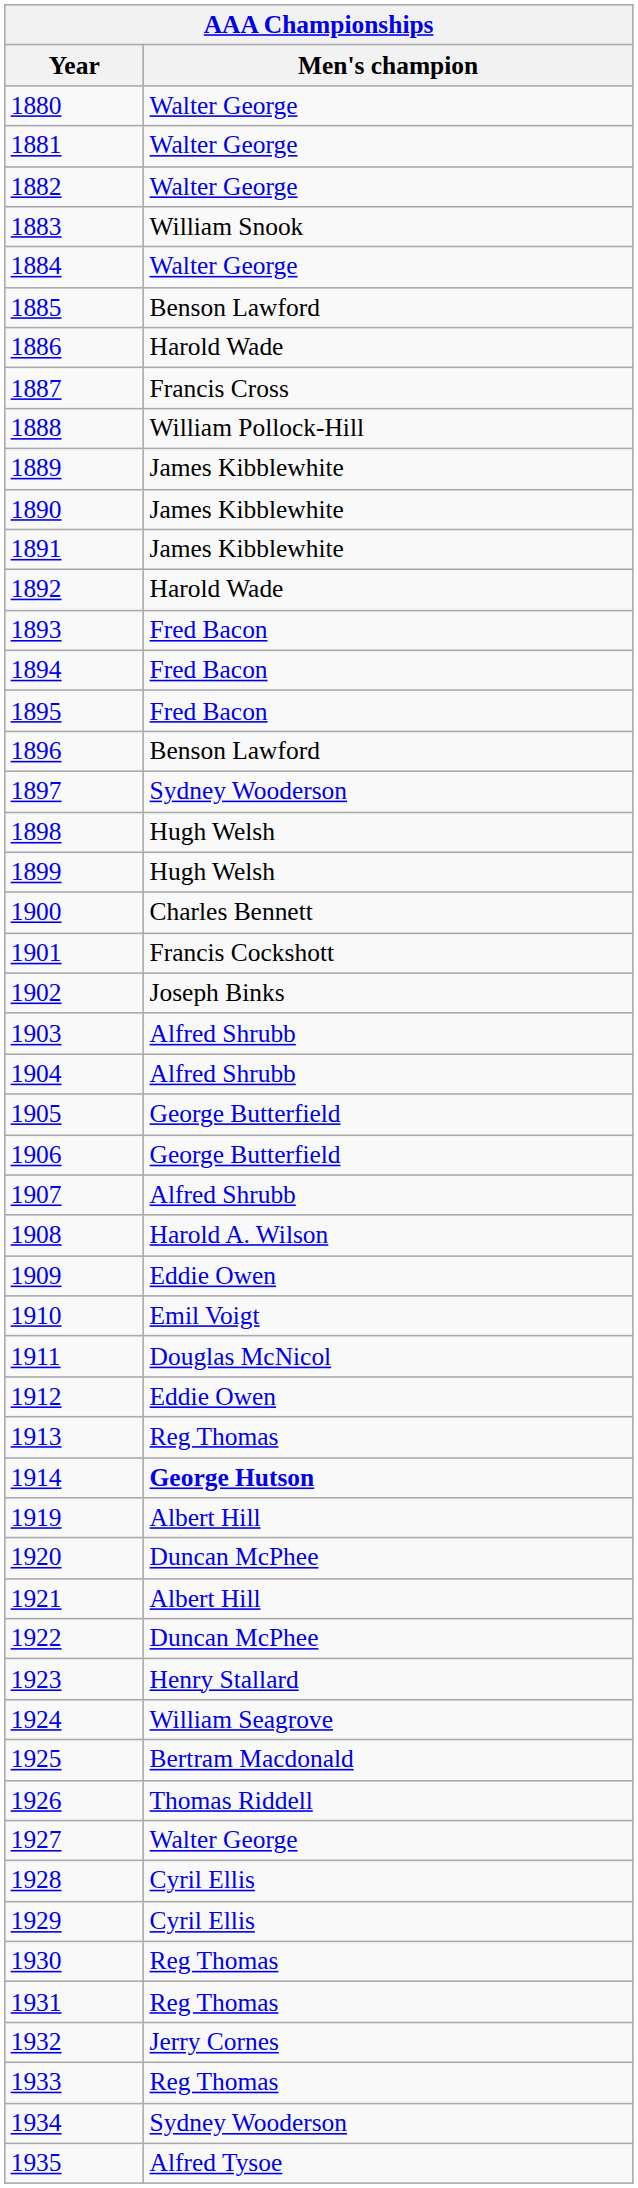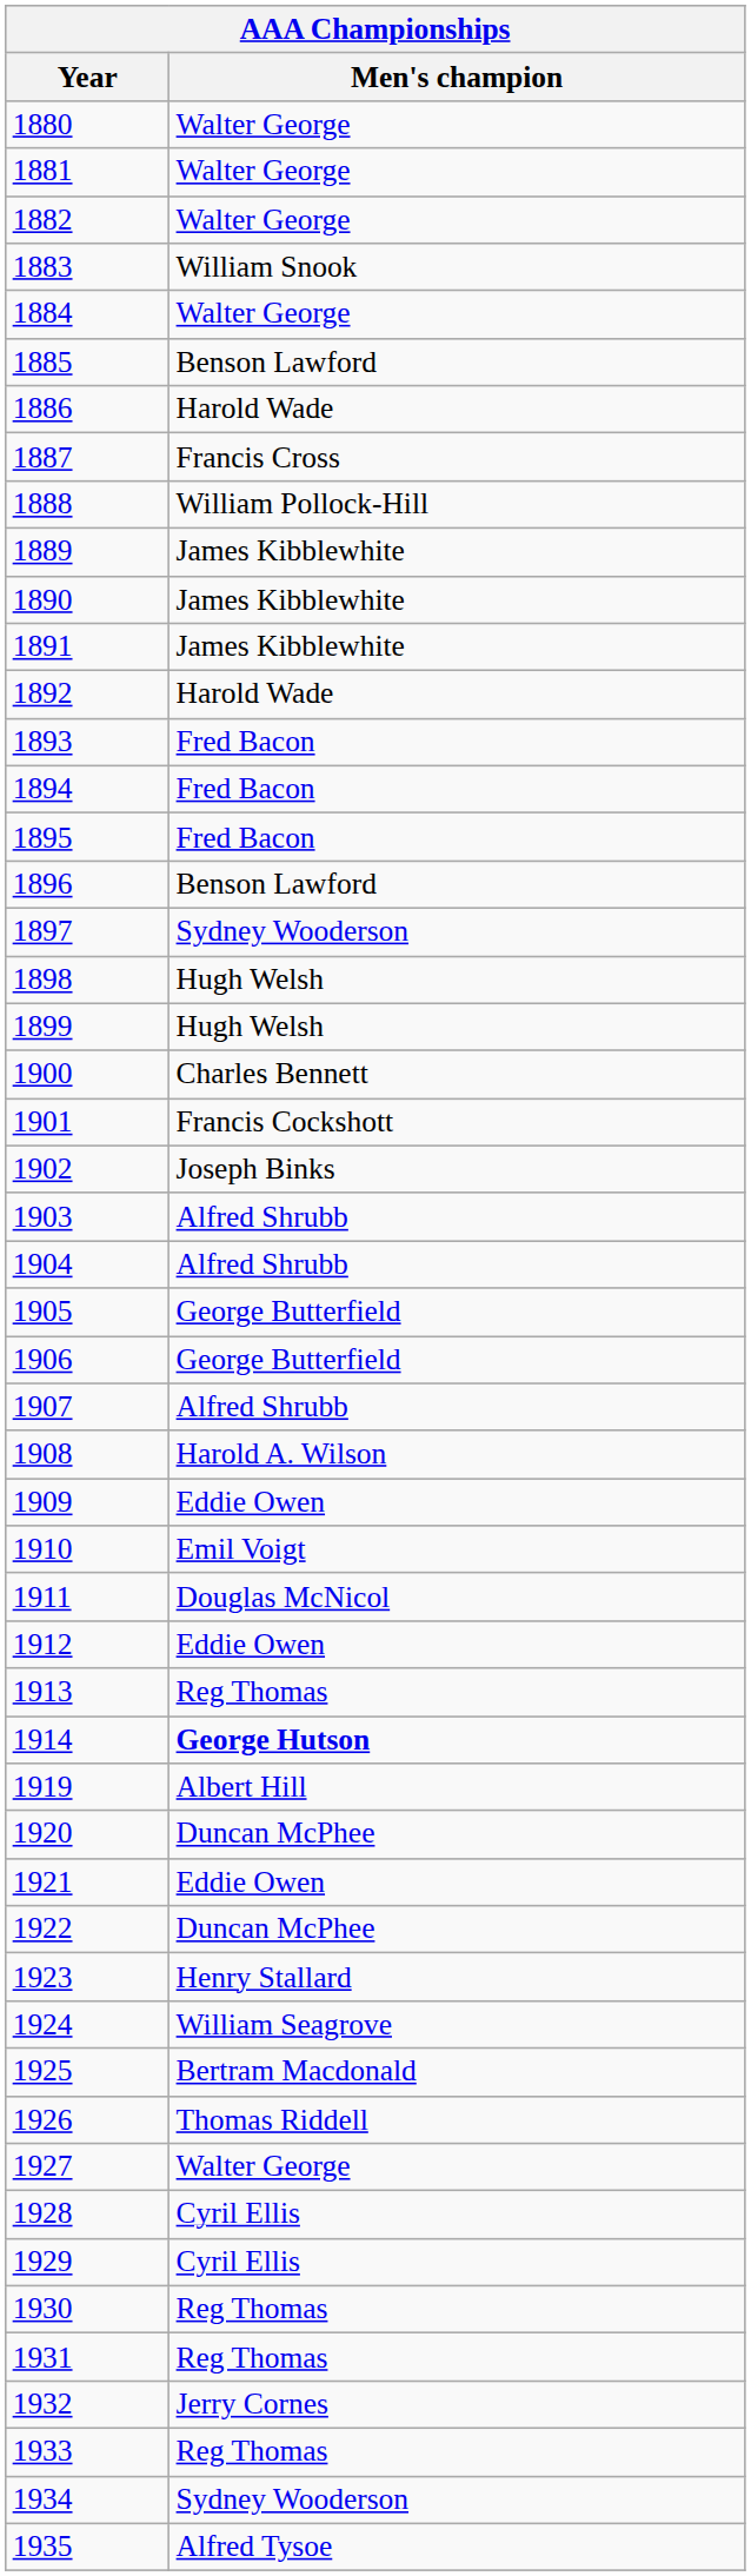 <table class="wikitable">
 <tr>
 <th colspan="2"><a href='#'>AAA Championships</a><br></th>
 </tr>
 <tr>
 <th width=80>Year</th>
 <th width=300>Men's champion</th>
 </tr>
 <tr>
 <td><a href='#'>1880</a></td>
 <td><a href='#'>Walter George</a></td>
 </tr>
 <tr>
 <td><a href='#'>1881</a></td>
 <td><a href='#'>Walter George</a></td>
 </tr>
 <tr>
 <td><a href='#'>1882</a></td>
 <td><a href='#'>Walter George</a></td>
 </tr>
 <tr>
 <td><a href='#'>1883</a></td>
 <td>William Snook</td>
 </tr>
 <tr>
 <td><a href='#'>1884</a></td>
 <td><a href='#'>Walter George</a></td>
 </tr>
 <tr>
 <td><a href='#'>1885</a></td>
 <td>Benson Lawford</td>
 </tr>
 <tr>
 <td><a href='#'>1886</a></td>
 <td>Harold Wade</td>
 </tr>
 <tr>
 <td><a href='#'>1887</a></td>
 <td>Francis Cross</td>
 </tr>
 <tr>
 <td><a href='#'>1888</a></td>
 <td>William Pollock-Hill</td>
 </tr>
 <tr>
 <td><a href='#'>1889</a></td>
 <td>James Kibblewhite</td>
 </tr>
 <tr>
 <td><a href='#'>1890</a></td>
 <td>James Kibblewhite</td>
 </tr>
 <tr>
 <td><a href='#'>1891</a></td>
 <td>James Kibblewhite</td>
 </tr>
 <tr>
 <td><a href='#'>1892</a></td>
 <td>Harold Wade</td>
 </tr>
 <tr>
 <td><a href='#'>1893</a></td>
 <td><a href='#'>Fred Bacon</a></td>
 </tr>
 <tr>
 <td><a href='#'>1894</a></td>
 <td><a href='#'>Fred Bacon</a></td>
 </tr>
 <tr>
 <td><a href='#'>1895</a></td>
 <td><a href='#'>Fred Bacon</a></td>
 </tr>
 <tr>
 <td><a href='#'>1896</a></td>
 <td>Benson Lawford</td>
 </tr>
 <tr>
 <td><a href='#'>1897</a></td>
 <td><a href='#'>Sydney Wooderson</a></td>
 </tr>
 <tr>
 <td><a href='#'>1898</a></td>
 <td>Hugh Welsh</td>
 </tr>
 <tr>
 <td><a href='#'>1899</a></td>
 <td>Hugh Welsh</td>
 </tr>
 <tr>
 <td><a href='#'>1900</a></td>
 <td>Charles Bennett</td>
 </tr>
 <tr>
 <td><a href='#'>1901</a></td>
 <td>Francis Cockshott</td>
 </tr>
 <tr>
 <td><a href='#'>1902</a></td>
 <td>Joseph Binks</td>
 </tr>
 <tr>
 <td><a href='#'>1903</a></td>
 <td><a href='#'>Alfred Shrubb</a></td>
 </tr>
 <tr>
 <td><a href='#'>1904</a></td>
 <td><a href='#'>Alfred Shrubb</a></td>
 </tr>
 <tr>
 <td><a href='#'>1905</a></td>
 <td><a href='#'>George Butterfield</a></td>
 </tr>
 <tr>
 <td><a href='#'>1906</a></td>
 <td><a href='#'>George Butterfield</a></td>
 </tr>
 <tr>
 <td><a href='#'>1907</a></td>
 <td><a href='#'>Alfred Shrubb</a></td>
 </tr>
 <tr>
 <td><a href='#'>1908</a></td>
 <td><a href='#'>Harold A. Wilson</a></td>
 </tr>
 <tr>
 <td><a href='#'>1909</a></td>
 <td><a href='#'>Eddie Owen</a></td>
 </tr>
 <tr>
 <td><a href='#'>1910</a></td>
 <td><a href='#'>Emil Voigt</a></td>
 </tr>
 <tr>
 <td><a href='#'>1911</a></td>
 <td><a href='#'>Douglas McNicol</a></td>
 </tr>
 <tr>
 <td><a href='#'>1912</a></td>
 <td><a href='#'>Eddie Owen</a></td>
 </tr>
 <tr>
 <td><a href='#'>1913</a></td>
 <td><a href='#'>Reg Thomas</a></td>
 </tr>
 <tr>
 <td><a href='#'>1914</a></td>
 <td><strong><a href='#'>George Hutson</a></strong></td>
 </tr>
 <tr>
 <td><a href='#'>1919</a></td>
 <td><a href='#'>Albert Hill</a></td>
 </tr>
 <tr>
 <td><a href='#'>1920</a></td>
 <td><a href='#'>Duncan McPhee</a></td>
 </tr>
 <tr>
 <td><a href='#'>1921</a></td>
-<td><a href='#'>Albert Hill</a></td>
+<td><a href='#'>Eddie Owen</a></td>
 </tr>
 <tr>
 <td><a href='#'>1922</a></td>
 <td><a href='#'>Duncan McPhee</a></td>
 </tr>
 <tr>
 <td><a href='#'>1923</a></td>
 <td><a href='#'>Henry Stallard</a></td>
 </tr>
 <tr>
 <td><a href='#'>1924</a></td>
 <td><a href='#'>William Seagrove</a></td>
 </tr>
 <tr>
 <td><a href='#'>1925</a></td>
 <td><a href='#'>Bertram Macdonald</a></td>
 </tr>
 <tr>
 <td><a href='#'>1926</a></td>
 <td><a href='#'>Thomas Riddell</a></td>
 </tr>
 <tr>
 <td><a href='#'>1927</a></td>
 <td><a href='#'>Walter George</a></td>
 </tr>
 <tr>
 <td><a href='#'>1928</a></td>
 <td><a href='#'>Cyril Ellis</a></td>
 </tr>
 <tr>
 <td><a href='#'>1929</a></td>
 <td><a href='#'>Cyril Ellis</a></td>
 </tr>
 <tr>
 <td><a href='#'>1930</a></td>
 <td><a href='#'>Reg Thomas</a></td>
 </tr>
 <tr>
 <td><a href='#'>1931</a></td>
 <td><a href='#'>Reg Thomas</a></td>
 </tr>
 <tr>
 <td><a href='#'>1932</a></td>
 <td><a href='#'>Jerry Cornes</a></td>
 </tr>
 <tr>
 <td><a href='#'>1933</a></td>
 <td><a href='#'>Reg Thomas</a></td>
 </tr>
 <tr>
 <td><a href='#'>1934</a></td>
 <td><a href='#'>Sydney Wooderson</a></td>
 </tr>
 <tr>
 <td><a href='#'>1935</a></td>
 <td><a href='#'>Alfred Tysoe</a></td>
 </tr>
 </table>
